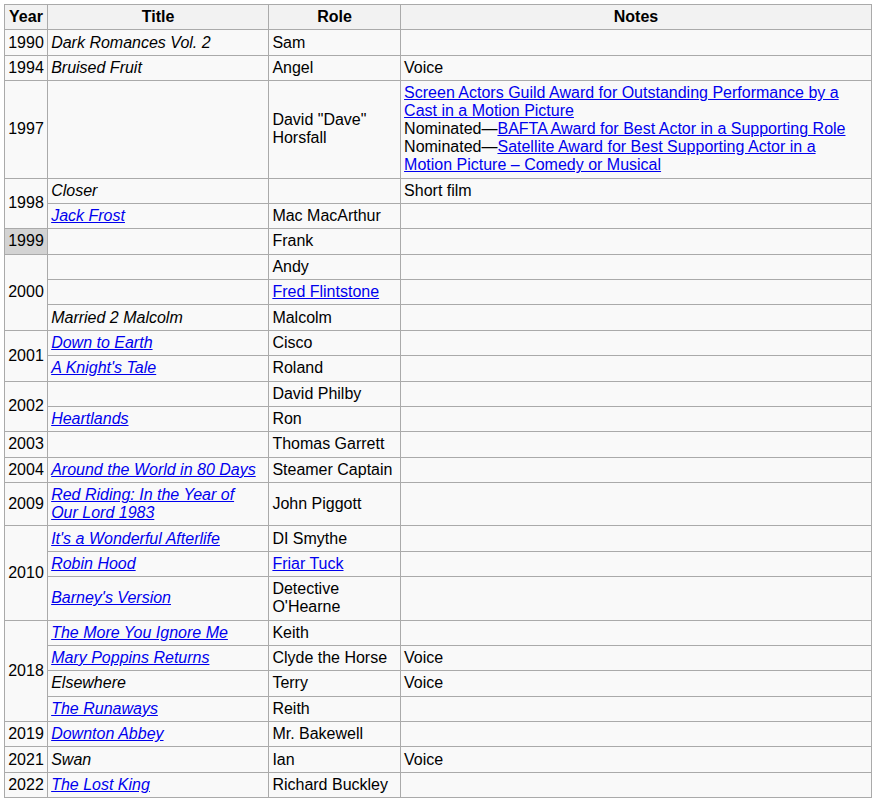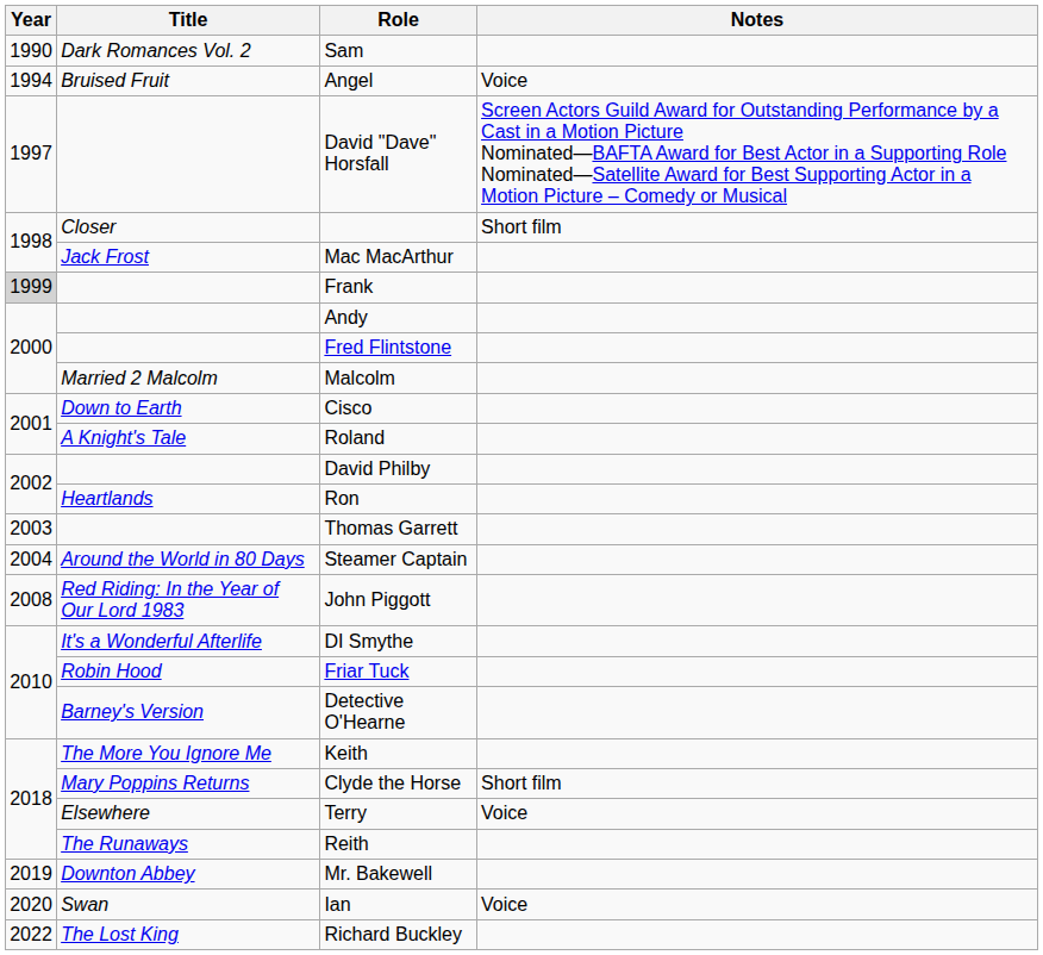 <table class="wikitable sortable">
 <tr>
 <th>Year</th>
 <th>Title</th>
 <th>Role</th>
 <th>Notes</th>
 </tr>
 <tr>
 <td>1990</td>
 <td><em>Dark Romances Vol. 2</em></td>
 <td>Sam</td>
 <td></td>
 </tr>
 <tr>
 <td>1994</td>
 <td><em>Bruised Fruit</em></td>
 <td>Angel</td>
 <td>Voice</td>
 </tr>
 <tr>
 <td>1997</td>
 <td><em></em></td>
 <td>David "Dave" Horsfall</td>
 <td><a href='#'>Screen Actors Guild Award for Outstanding Performance by a Cast in a Motion Picture</a><br>Nominated—<a href='#'>BAFTA Award for Best Actor in a Supporting Role</a><br>Nominated—<a href='#'>Satellite Award for Best Supporting Actor in a Motion Picture – Comedy or Musical</a></td>
 </tr>
 <tr>
 <td rowspan=2>1998</td>
 <td><em>Closer</em></td>
 <td></td>
 <td>Short film</td>
 </tr>
 <tr>
 <td><em><a href='#'>Jack Frost</a></em></td>
 <td>Mac MacArthur</td>
 <td></td>
 </tr>
 <tr>
 <td style="background: lightgrey;">1999</td>
 <td><em></em></td>
 <td>Frank</td>
 <td></td>
 </tr>
 <tr>
 <td rowspan=3>2000</td>
 <td><em></em></td>
 <td>Andy</td>
 <td></td>
 </tr>
 <tr>
 <td><em></em></td>
 <td><a href='#'>Fred Flintstone</a></td>
 <td></td>
 </tr>
 <tr>
 <td><em>Married 2 Malcolm</em></td>
 <td>Malcolm</td>
 <td></td>
 </tr>
 <tr>
 <td rowspan=2>2001</td>
 <td><em><a href='#'>Down to Earth</a></em></td>
 <td>Cisco</td>
 <td></td>
 </tr>
 <tr>
 <td><em><a href='#'>A Knight's Tale</a></em></td>
 <td>Roland</td>
 <td></td>
 </tr>
 <tr>
 <td rowspan=2>2002</td>
 <td><em></em></td>
 <td>David Philby</td>
 <td></td>
 </tr>
 <tr>
 <td><em><a href='#'>Heartlands</a></em></td>
 <td>Ron</td>
 <td></td>
 </tr>
 <tr>
 <td>2003</td>
 <td><em></em></td>
 <td>Thomas Garrett</td>
 <td></td>
 </tr>
 <tr>
 <td>2004</td>
 <td><em><a href='#'>Around the World in 80 Days</a></em></td>
 <td>Steamer Captain</td>
 <td></td>
 </tr>
 <tr>
-<td>2009</td>
+<td>2008</td>
 <td><em><a href='#'>Red Riding: In the Year of Our Lord 1983</a></em></td>
 <td>John Piggott</td>
 <td></td>
 </tr>
 <tr>
 <td rowspan=3>2010</td>
 <td><em><a href='#'>It's a Wonderful Afterlife</a></em></td>
 <td>DI Smythe</td>
 <td></td>
 </tr>
 <tr>
 <td><em><a href='#'>Robin Hood</a></em></td>
 <td><a href='#'>Friar Tuck</a></td>
 <td></td>
 </tr>
 <tr>
 <td><em><a href='#'>Barney's Version</a></em></td>
 <td>Detective O'Hearne</td>
 <td></td>
 </tr>
 <tr>
 <td rowspan=4>2018</td>
 <td><em><a href='#'>The More You Ignore Me</a></em></td>
 <td>Keith</td>
 <td></td>
 </tr>
 <tr>
 <td><em><a href='#'>Mary Poppins Returns</a></em></td>
 <td>Clyde the Horse</td>
-<td>Voice</td>
+<td>Short film</td>
 </tr>
 <tr>
 <td><em>Elsewhere</em></td>
 <td>Terry</td>
 <td>Voice</td>
 </tr>
 <tr>
 <td><em><a href='#'>The Runaways</a></em></td>
 <td>Reith</td>
 <td></td>
 </tr>
 <tr>
 <td>2019</td>
 <td><em><a href='#'>Downton Abbey</a></em></td>
 <td>Mr. Bakewell</td>
 <td></td>
 </tr>
 <tr>
-<td>2021</td>
+<td>2020</td>
 <td><em>Swan</em></td>
 <td>Ian</td>
 <td>Voice</td>
 </tr>
 <tr>
 <td>2022</td>
 <td><em><a href='#'>The Lost King</a></em></td>
 <td>Richard Buckley</td>
 <td></td>
 </tr>
 </table>
